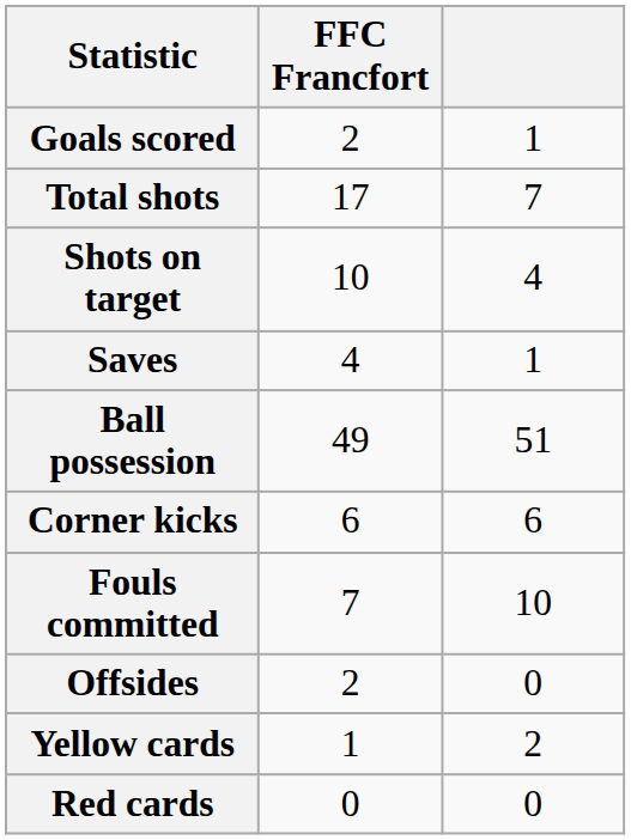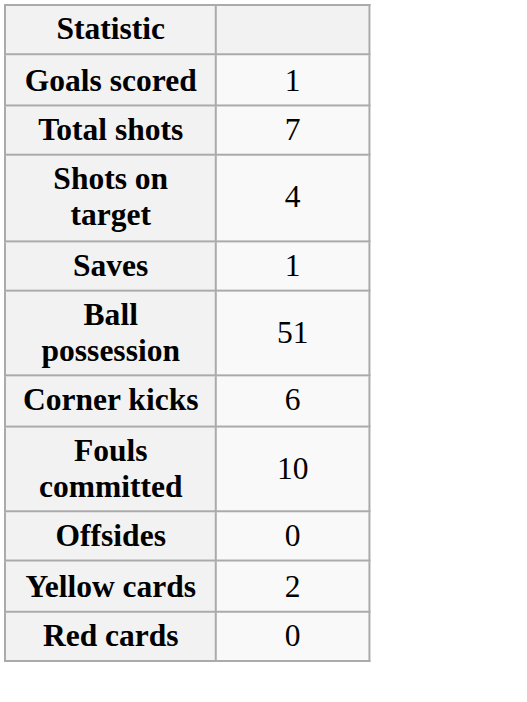 <table class="wikitable plainrowheaders" style="text-align:center">
 <tr>
 <th scope="col" style="width:100px">Statistic</th>
-<th scope="col" style="width:70px">FFC Francfort</th>
 <th scope="col" style="width:70px"></th>
 </tr>
 <tr>
 <th scope="row">Goals scored</th>
-<td>2</td>
 <td>1</td>
 </tr>
 <tr>
 <th scope="row">Total shots</th>
-<td>17</td>
 <td>7</td>
 </tr>
 <tr>
 <th scope="row">Shots on target</th>
-<td>10</td>
 <td>4</td>
 </tr>
 <tr>
 <th scope="row">Saves</th>
-<td>4</td>
 <td>1</td>
 </tr>
 <tr>
 <th scope="row">Ball possession</th>
-<td>49</td>
 <td>51</td>
 </tr>
 <tr>
 <th scope="row">Corner kicks</th>
 <td>6</td>
-<td>6</td>
 </tr>
 <tr>
 <th scope="row">Fouls committed</th>
-<td>7</td>
 <td>10</td>
 </tr>
 <tr>
 <th scope="row">Offsides</th>
-<td>2</td>
 <td>0</td>
 </tr>
 <tr>
 <th scope="row">Yellow cards</th>
-<td>1</td>
 <td>2</td>
 </tr>
 <tr>
 <th scope="row">Red cards</th>
 <td>0</td>
-<td>0</td>
 </tr>
 </table>
